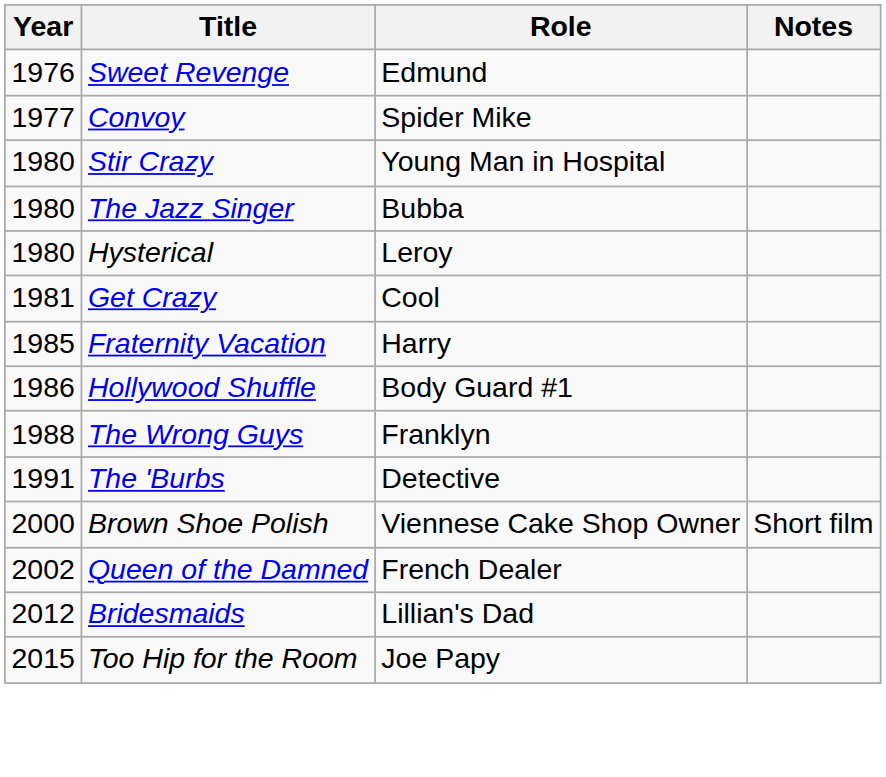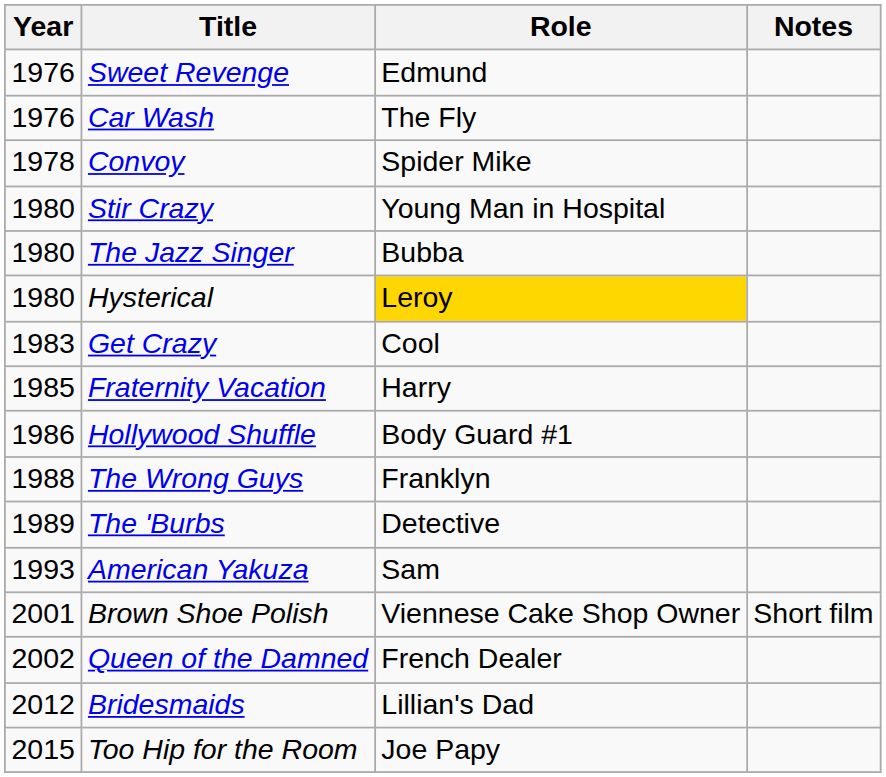 <table class="wikitable sortable">
 <tr>
 <th>Year</th>
 <th>Title</th>
 <th>Role</th>
 <th>Notes</th>
 </tr>
 <tr>
 <td>1976</td>
 <td><em><a href='#'>Sweet Revenge</a></em></td>
 <td>Edmund</td>
 <td></td>
 </tr>
 <tr>
-<td>1977</td>
+<td>1976</td>
+<td><em><a href='#'>Car Wash</a></em></td>
+<td>The Fly</td>
+<td></td>
+</tr>
+<tr>
+<td>1978</td>
 <td><em><a href='#'>Convoy</a></em></td>
 <td>Spider Mike</td>
 <td></td>
 </tr>
 <tr>
 <td>1980</td>
 <td><em><a href='#'>Stir Crazy</a></em></td>
 <td>Young Man in Hospital</td>
 <td></td>
 </tr>
 <tr>
 <td>1980</td>
 <td><em><a href='#'>The Jazz Singer</a></em></td>
 <td>Bubba</td>
 <td></td>
 </tr>
 <tr>
 <td>1980</td>
 <td><em>Hysterical</em></td>
-<td>Leroy</td>
+<td style="background: gold;">Leroy</td>
 <td></td>
 </tr>
 <tr>
-<td>1981</td>
+<td>1983</td>
 <td><em><a href='#'>Get Crazy</a></em></td>
 <td>Cool</td>
 <td></td>
 </tr>
 <tr>
 <td>1985</td>
 <td><em><a href='#'>Fraternity Vacation</a></em></td>
 <td>Harry</td>
 <td></td>
 </tr>
 <tr>
 <td>1986</td>
 <td><em><a href='#'>Hollywood Shuffle</a></em></td>
 <td>Body Guard #1</td>
 <td></td>
 </tr>
 <tr>
 <td>1988</td>
 <td><em><a href='#'>The Wrong Guys</a></em></td>
 <td>Franklyn</td>
 <td></td>
 </tr>
 <tr>
-<td>1991</td>
+<td>1989</td>
 <td><em><a href='#'>The 'Burbs</a></em></td>
 <td>Detective</td>
 <td></td>
 </tr>
 <tr>
-<td>2000</td>
+<td>1993</td>
+<td><em><a href='#'>American Yakuza</a></em></td>
+<td>Sam</td>
+<td></td>
+</tr>
+<tr>
+<td>2001</td>
 <td><em>Brown Shoe Polish</em></td>
 <td>Viennese Cake Shop Owner</td>
 <td>Short film</td>
 </tr>
 <tr>
 <td>2002</td>
 <td><em><a href='#'>Queen of the Damned</a></em></td>
 <td>French Dealer</td>
 <td></td>
 </tr>
 <tr>
 <td>2012</td>
 <td><em><a href='#'>Bridesmaids</a></em></td>
 <td>Lillian's Dad</td>
 <td></td>
 </tr>
 <tr>
 <td>2015</td>
 <td><em>Too Hip for the Room</em></td>
 <td>Joe Papy</td>
 <td></td>
 </tr>
 </table>
